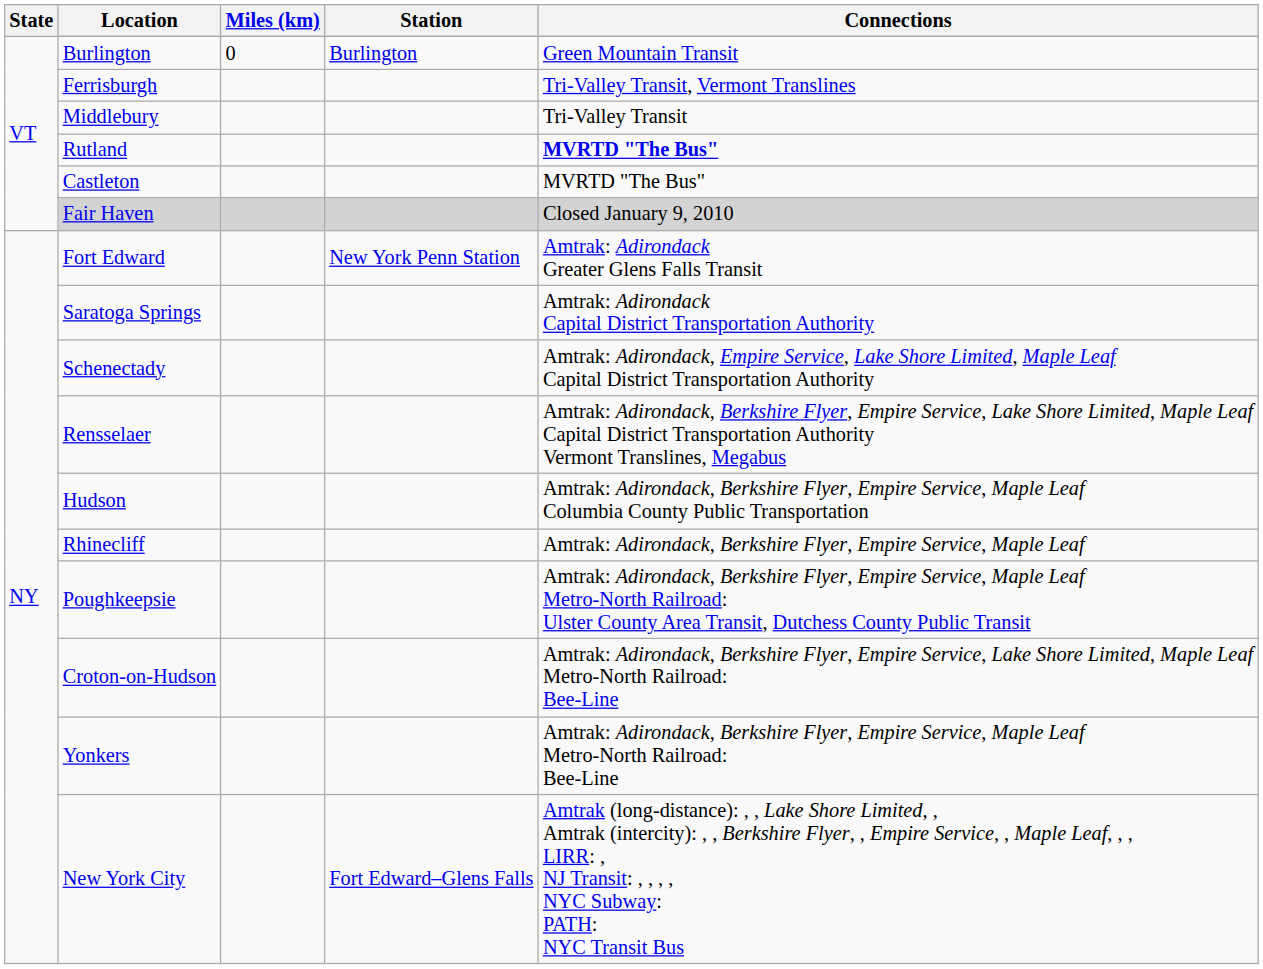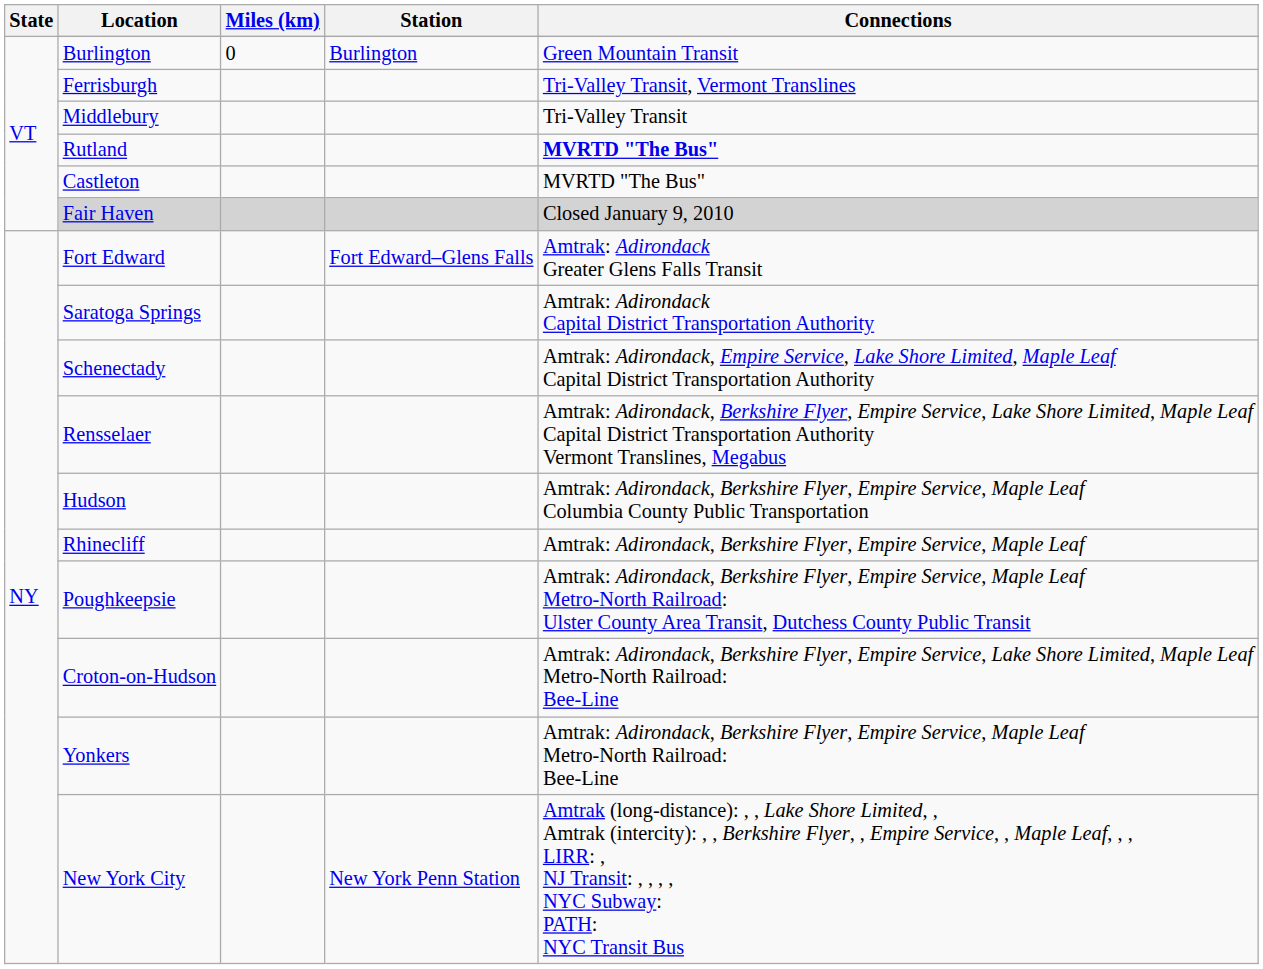 <table class="wikitable mw-collapsible">
 <tr>
 <th>State</th>
 <th>Location</th>
 <th><a href='#'>Miles (km)</a></th>
 <th>Station</th>
 <th>Connections</th>
 </tr>
 <tr>
 <td rowspan="7"><a href='#'>VT</a></td>
 </tr>
 <tr>
 <td><a href='#'>Burlington</a></td>
 <td>0</td>
 <td><a href='#'>Burlington</a></td>
 <td> <a href='#'>Green Mountain Transit</a></td>
 </tr>
 <tr>
 <td><a href='#'>Ferrisburgh</a></td>
 <td></td>
 <td></td>
 <td> <a href='#'>Tri-Valley Transit</a>, <a href='#'>Vermont Translines</a></td>
 </tr>
 <tr>
 <td><a href='#'>Middlebury</a></td>
 <td></td>
 <td></td>
 <td> Tri-Valley Transit</td>
 </tr>
 <tr>
 <td><a href='#'>Rutland</a></td>
 <td></td>
 <td></td>
 <td><strong> <a href='#'>MVRTD "The Bus"</a></strong></td>
 </tr>
 <tr>
 <td><a href='#'>Castleton</a></td>
 <td></td>
 <td></td>
 <td> MVRTD "The Bus"</td>
 </tr>
 <tr style="background-color:lightgray">
 <td><a href='#'>Fair Haven</a></td>
 <td></td>
 <td></td>
 <td>Closed January 9, 2010</td>
 </tr>
 <tr>
 <td rowspan="10"><a href='#'>NY</a></td>
 <td><a href='#'>Fort Edward</a></td>
 <td></td>
-<td><a href='#'>New York Penn Station</a></td>
+<td><a href='#'>Fort Edward–Glens Falls</a></td>
 <td> <a href='#'>Amtrak</a>: <em><a href='#'>Adirondack</a></em><br> Greater Glens Falls Transit</td>
 </tr>
 <tr>
 <td><a href='#'>Saratoga Springs</a></td>
 <td></td>
 <td></td>
 <td> Amtrak: <em>Adirondack</em><br> <a href='#'>Capital District Transportation Authority</a></td>
 </tr>
 <tr>
 <td><a href='#'>Schenectady</a></td>
 <td></td>
 <td></td>
 <td> Amtrak: <em>Adirondack</em>, <em><a href='#'>Empire Service</a></em>, <em><a href='#'>Lake Shore Limited</a></em>, <em><a href='#'>Maple Leaf</a></em><br> Capital District Transportation Authority</td>
 </tr>
 <tr>
 <td><a href='#'>Rensselaer</a></td>
 <td></td>
 <td></td>
 <td> Amtrak: <em>Adirondack</em>, <em><a href='#'>Berkshire Flyer</a></em>, <em>Empire Service</em>, <em>Lake Shore Limited</em>, <em>Maple Leaf</em><br> Capital District Transportation Authority<br> Vermont Translines,  <a href='#'>Megabus</a></td>
 </tr>
 <tr>
 <td><a href='#'>Hudson</a></td>
 <td></td>
 <td></td>
 <td> Amtrak: <em>Adirondack</em>, <em>Berkshire Flyer</em>, <em>Empire Service</em>, <em>Maple Leaf</em><br> Columbia County Public Transportation</td>
 </tr>
 <tr>
 <td><a href='#'>Rhinecliff</a></td>
 <td></td>
 <td></td>
 <td> Amtrak: <em>Adirondack</em>, <em>Berkshire Flyer</em>, <em>Empire Service</em>, <em>Maple Leaf</em></td>
 </tr>
 <tr>
 <td><a href='#'>Poughkeepsie</a></td>
 <td></td>
 <td></td>
 <td> Amtrak: <em>Adirondack</em>, <em>Berkshire Flyer</em>, <em>Empire Service</em>, <em>Maple Leaf</em><br> <a href='#'>Metro-North Railroad</a>: <br> <a href='#'>Ulster County Area Transit</a>, <a href='#'>Dutchess County Public Transit</a></td>
 </tr>
 <tr>
 <td><a href='#'>Croton-on-Hudson</a></td>
 <td></td>
 <td></td>
 <td> Amtrak: <em>Adirondack</em>, <em>Berkshire Flyer</em>, <em>Empire Service</em>, <em>Lake Shore Limited</em>, <em>Maple Leaf</em><br> Metro-North Railroad: <br> <a href='#'>Bee-Line</a></td>
 </tr>
 <tr>
 <td><a href='#'>Yonkers</a></td>
 <td></td>
 <td></td>
 <td> Amtrak: <em>Adirondack</em>, <em>Berkshire Flyer</em>, <em>Empire Service</em>, <em>Maple Leaf</em><br> Metro-North Railroad: <br> Bee-Line</td>
 </tr>
 <tr>
 <td><a href='#'>New York City</a></td>
 <td></td>
-<td><a href='#'>Fort Edward–Glens Falls</a></td>
+<td><a href='#'>New York Penn Station</a></td>
 <td> <a href='#'>Amtrak</a> (long-distance): , , <em>Lake Shore Limited</em>, ,  <br> Amtrak (intercity): , , <em>Berkshire Flyer</em>, , <em>Empire Service</em>, , <em>Maple Leaf</em>, , , <br> <a href='#'>LIRR</a>: , <br> <a href='#'>NJ Transit</a>: , , , , <br> <a href='#'>NYC Subway</a>: <br> <a href='#'>PATH</a>:   <br> <a href='#'>NYC Transit Bus</a></td>
 </tr>
 </table>
